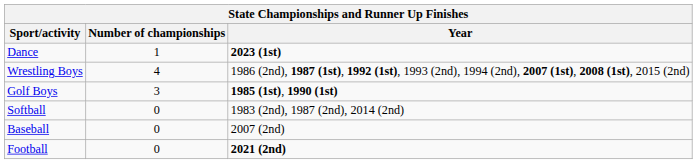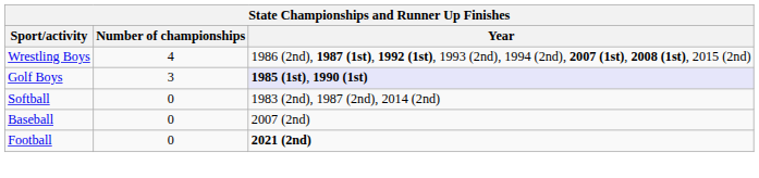 <table class="wikitable">
 <tr>
 <th colspan="3">State Championships and Runner Up Finishes</th>
 </tr>
 <tr>
 <th>Sport/activity</th>
 <th>Number of championships</th>
 <th>Year</th>
 </tr>
 <tr>
-<td><a href='#'>Dance</a></td>
-<td style="text-align:center;">1</td>
-<td><strong>2023 (1st)</strong></td>
-</tr>
-<tr>
 <td><a href='#'>Wrestling Boys</a></td>
 <td style="text-align:center;">4</td>
 <td>1986 (2nd), <strong>1987 (1st)</strong>, <strong>1992 (1st)</strong>, 1993 (2nd), 1994 (2nd), <strong>2007 (1st)</strong>, <strong>2008 (1st)</strong>, 2015 (2nd)</td>
 </tr>
 <tr>
 <td><a href='#'>Golf Boys</a></td>
 <td style="text-align:center;">3</td>
-<td><strong>1985 (1st)</strong>, <strong>1990 (1st)</strong></td>
+<td style="background: lavender;"><strong>1985 (1st)</strong>, <strong>1990 (1st)</strong></td>
 </tr>
 <tr>
 <td><a href='#'>Softball</a></td>
 <td style="text-align:center;">0</td>
 <td>1983 (2nd), 1987 (2nd), 2014 (2nd)</td>
 </tr>
 <tr>
 <td><a href='#'>Baseball</a></td>
 <td style="text-align:center;">0</td>
 <td>2007 (2nd)</td>
 </tr>
 <tr>
 <td><a href='#'>Football</a></td>
 <td style="text-align:center;">0</td>
 <td><strong>2021 (2nd)</strong></td>
 </tr>
 </table>
